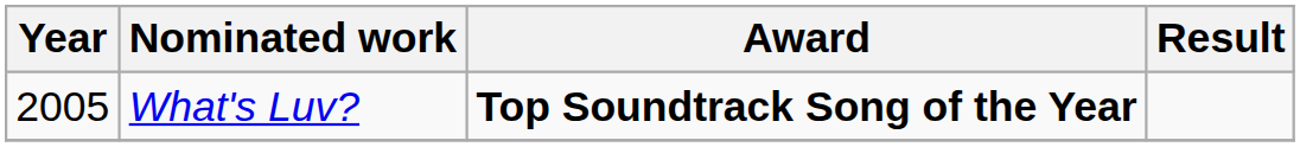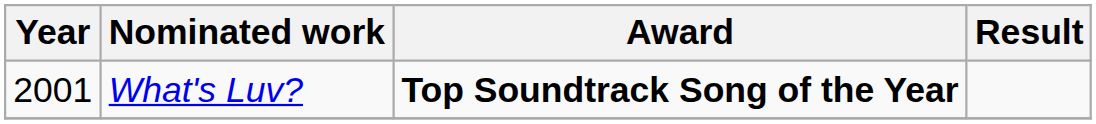 <table class="wikitable">
 <tr>
 <th>Year</th>
 <th>Nominated work</th>
 <th>Award</th>
 <th>Result</th>
 </tr>
 <tr>
-<td rowspan="1">2005</td>
+<td rowspan="1">2001</td>
 <td><em><a href='#'>What's Luv?</a></em></td>
 <td><strong>Top Soundtrack Song of the Year</strong></td>
 <td></td>
 </tr>
 <tr>
 </tr>
 </table>
